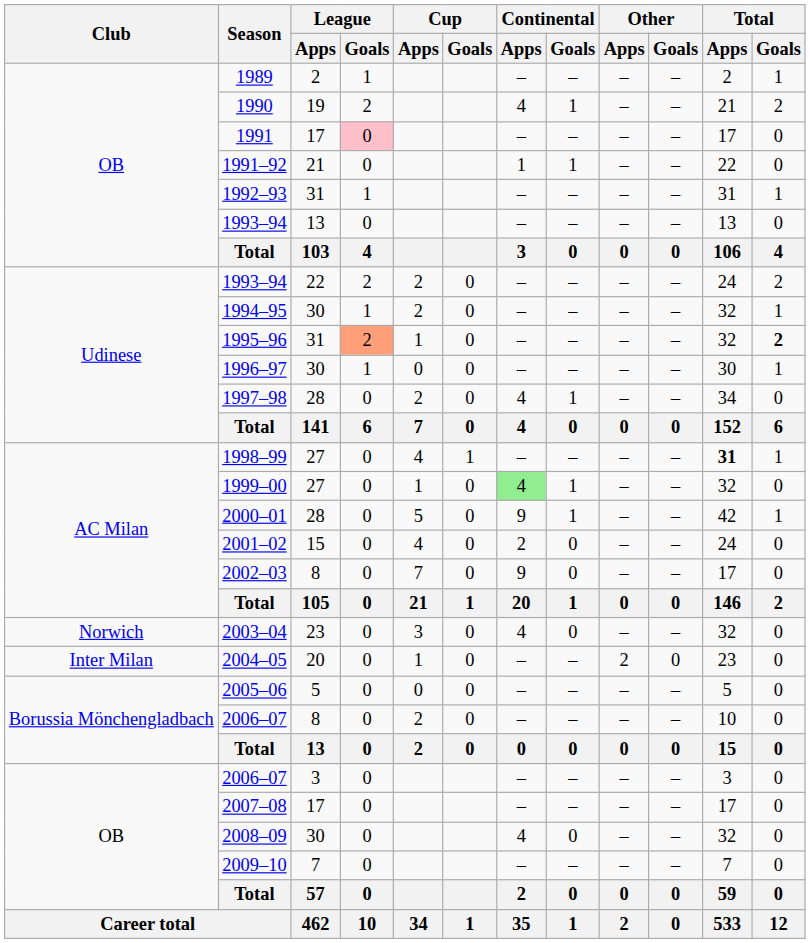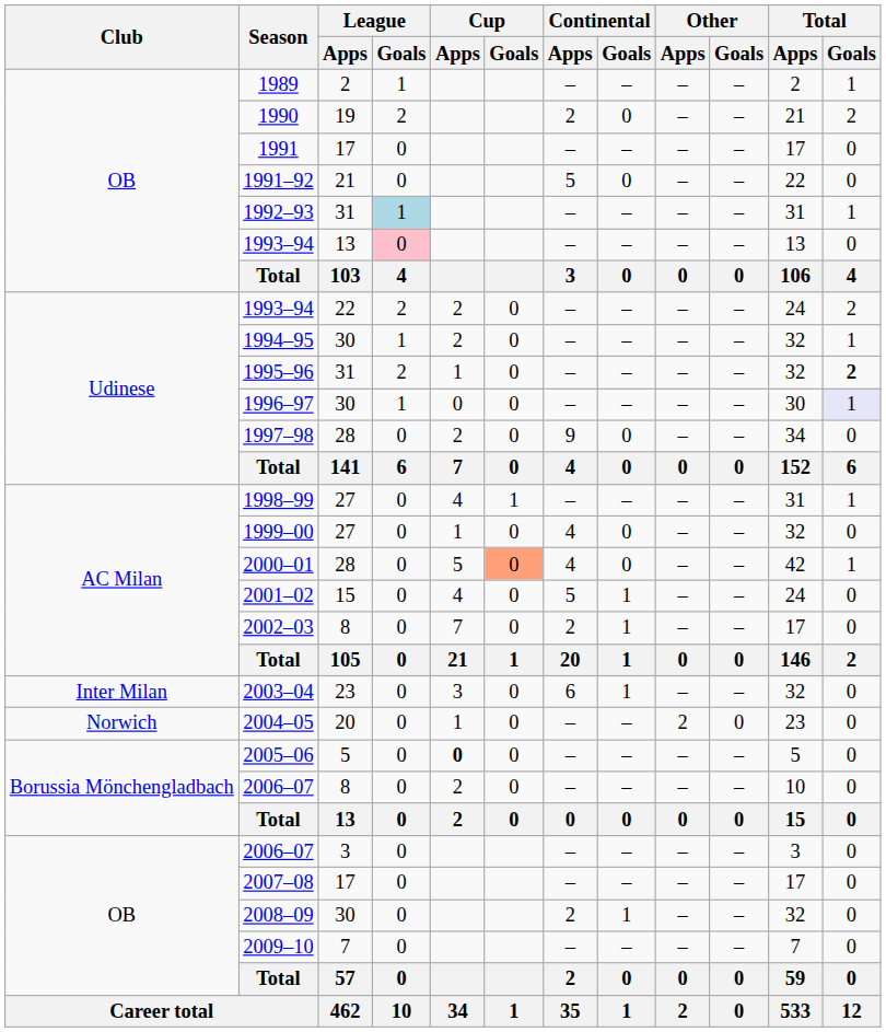 <table class="wikitable" style="text-align:center">
 <tr>
 <th rowspan="2">Club</th>
 <th rowspan="2">Season</th>
 <th colspan="2">League</th>
 <th colspan="2">Cup</th>
 <th colspan="2">Continental</th>
 <th colspan="2">Other</th>
 <th colspan="2">Total</th>
 </tr>
 <tr>
 <th>Apps</th>
 <th>Goals</th>
 <th>Apps</th>
 <th>Goals</th>
 <th>Apps</th>
 <th>Goals</th>
 <th>Apps</th>
 <th>Goals</th>
 <th>Apps</th>
 <th>Goals</th>
 </tr>
 <tr>
 <td rowspan="7"><a href='#'>OB</a></td>
 <td><a href='#'>1989</a></td>
 <td>2</td>
 <td>1</td>
 <td></td>
 <td></td>
 <td>–</td>
 <td>–</td>
 <td>–</td>
 <td>–</td>
 <td>2</td>
 <td>1</td>
 </tr>
 <tr>
 <td><a href='#'>1990</a></td>
 <td>19</td>
 <td>2</td>
 <td></td>
 <td></td>
-<td>4</td>
-<td>1</td>
+<td>2</td>
+<td>0</td>
 <td>–</td>
 <td>–</td>
 <td>21</td>
 <td>2</td>
 </tr>
 <tr>
 <td><a href='#'>1991</a></td>
 <td>17</td>
-<td style="background: pink;">0</td>
+<td>0</td>
 <td></td>
 <td></td>
 <td>–</td>
 <td>–</td>
 <td>–</td>
 <td>–</td>
 <td>17</td>
 <td>0</td>
 </tr>
 <tr>
 <td><a href='#'>1991–92</a></td>
 <td>21</td>
 <td>0</td>
 <td></td>
 <td></td>
-<td>1</td>
-<td>1</td>
+<td>5</td>
+<td>0</td>
 <td>–</td>
 <td>–</td>
 <td>22</td>
 <td>0</td>
 </tr>
 <tr>
 <td><a href='#'>1992–93</a></td>
 <td>31</td>
-<td>1</td>
+<td style="background: lightblue;">1</td>
 <td></td>
 <td></td>
 <td>–</td>
 <td>–</td>
 <td>–</td>
 <td>–</td>
 <td>31</td>
 <td>1</td>
 </tr>
 <tr>
 <td><a href='#'>1993–94</a></td>
 <td>13</td>
-<td>0</td>
+<td style="background: pink;">0</td>
 <td></td>
 <td></td>
 <td>–</td>
 <td>–</td>
 <td>–</td>
 <td>–</td>
 <td>13</td>
 <td>0</td>
 </tr>
 <tr>
 <th>Total</th>
 <th>103</th>
 <th>4</th>
 <th></th>
 <th></th>
 <th>3</th>
 <th>0</th>
 <th>0</th>
 <th>0</th>
 <th>106</th>
 <th>4</th>
 </tr>
 <tr>
 <td rowspan="6"><a href='#'>Udinese</a></td>
 <td><a href='#'>1993–94</a></td>
 <td>22</td>
 <td>2</td>
 <td>2</td>
 <td>0</td>
 <td>–</td>
 <td>–</td>
 <td>–</td>
 <td>–</td>
 <td>24</td>
 <td>2</td>
 </tr>
 <tr>
 <td><a href='#'>1994–95</a></td>
 <td>30</td>
 <td>1</td>
 <td>2</td>
 <td>0</td>
 <td>–</td>
 <td>–</td>
 <td>–</td>
 <td>–</td>
 <td>32</td>
 <td>1</td>
 </tr>
 <tr>
 <td><a href='#'>1995–96</a></td>
 <td>31</td>
-<td style="background: lightsalmon;">2</td>
+<td>2</td>
 <td>1</td>
 <td>0</td>
 <td>–</td>
 <td>–</td>
 <td>–</td>
 <td>–</td>
 <td>32</td>
 <td><strong>2</strong></td>
 </tr>
 <tr>
 <td><a href='#'>1996–97</a></td>
 <td>30</td>
 <td>1</td>
 <td>0</td>
 <td>0</td>
 <td>–</td>
 <td>–</td>
 <td>–</td>
 <td>–</td>
 <td>30</td>
-<td>1</td>
+<td style="background: lavender;">1</td>
 </tr>
 <tr>
 <td><a href='#'>1997–98</a></td>
 <td>28</td>
 <td>0</td>
 <td>2</td>
 <td>0</td>
-<td>4</td>
-<td>1</td>
+<td>9</td>
+<td>0</td>
 <td>–</td>
 <td>–</td>
 <td>34</td>
 <td>0</td>
 </tr>
 <tr>
 <th>Total</th>
 <th>141</th>
 <th>6</th>
 <th>7</th>
 <th>0</th>
 <th>4</th>
 <th>0</th>
 <th>0</th>
 <th>0</th>
 <th>152</th>
 <th>6</th>
 </tr>
 <tr>
 <td rowspan="6"><a href='#'>AC Milan</a></td>
 <td><a href='#'>1998–99</a></td>
 <td>27</td>
 <td>0</td>
 <td>4</td>
 <td>1</td>
 <td>–</td>
 <td>–</td>
 <td>–</td>
 <td>–</td>
-<td><strong>31</strong></td>
+<td>31</td>
 <td>1</td>
 </tr>
 <tr>
 <td><a href='#'>1999–00</a></td>
 <td>27</td>
 <td>0</td>
 <td>1</td>
 <td>0</td>
-<td style="background: lightgreen;">4</td>
-<td>1</td>
+<td>4</td>
+<td>0</td>
 <td>–</td>
 <td>–</td>
 <td>32</td>
 <td>0</td>
 </tr>
 <tr>
 <td><a href='#'>2000–01</a></td>
 <td>28</td>
 <td>0</td>
 <td>5</td>
+<td style="background: lightsalmon;">0</td>
+<td>4</td>
 <td>0</td>
-<td>9</td>
-<td>1</td>
 <td>–</td>
 <td>–</td>
 <td>42</td>
 <td>1</td>
 </tr>
 <tr>
 <td><a href='#'>2001–02</a></td>
 <td>15</td>
 <td>0</td>
 <td>4</td>
 <td>0</td>
-<td>2</td>
-<td>0</td>
+<td>5</td>
+<td>1</td>
 <td>–</td>
 <td>–</td>
 <td>24</td>
 <td>0</td>
 </tr>
 <tr>
 <td><a href='#'>2002–03</a></td>
 <td>8</td>
 <td>0</td>
 <td>7</td>
 <td>0</td>
-<td>9</td>
-<td>0</td>
+<td>2</td>
+<td>1</td>
 <td>–</td>
 <td>–</td>
 <td>17</td>
 <td>0</td>
 </tr>
 <tr>
 <th>Total</th>
 <th>105</th>
 <th>0</th>
 <th>21</th>
 <th>1</th>
 <th>20</th>
 <th>1</th>
 <th>0</th>
 <th>0</th>
 <th>146</th>
 <th>2</th>
 </tr>
 <tr>
-<td><a href='#'>Norwich</a></td>
+<td><a href='#'>Inter Milan</a></td>
 <td><a href='#'>2003–04</a></td>
 <td>23</td>
 <td>0</td>
 <td>3</td>
 <td>0</td>
-<td>4</td>
-<td>0</td>
+<td>6</td>
+<td>1</td>
 <td>–</td>
 <td>–</td>
 <td>32</td>
 <td>0</td>
 </tr>
 <tr>
-<td><a href='#'>Inter Milan</a></td>
+<td><a href='#'>Norwich</a></td>
 <td><a href='#'>2004–05</a></td>
 <td>20</td>
 <td>0</td>
 <td>1</td>
 <td>0</td>
 <td>–</td>
 <td>–</td>
 <td>2</td>
 <td>0</td>
 <td>23</td>
 <td>0</td>
 </tr>
 <tr>
 <td rowspan="3"><a href='#'>Borussia Mönchengladbach</a></td>
 <td><a href='#'>2005–06</a></td>
 <td>5</td>
 <td>0</td>
-<td>0</td>
+<td><strong>0</strong></td>
 <td>0</td>
 <td>–</td>
 <td>–</td>
 <td>–</td>
 <td>–</td>
 <td>5</td>
 <td>0</td>
 </tr>
 <tr>
 <td><a href='#'>2006–07</a></td>
 <td>8</td>
 <td>0</td>
 <td>2</td>
 <td>0</td>
 <td>–</td>
 <td>–</td>
 <td>–</td>
 <td>–</td>
 <td>10</td>
 <td>0</td>
 </tr>
 <tr>
 <th>Total</th>
 <th>13</th>
 <th>0</th>
 <th>2</th>
 <th>0</th>
 <th>0</th>
 <th>0</th>
 <th>0</th>
 <th>0</th>
 <th>15</th>
 <th>0</th>
 </tr>
 <tr>
 <td rowspan="5">OB</td>
 <td><a href='#'>2006–07</a></td>
 <td>3</td>
 <td>0</td>
 <td></td>
 <td></td>
 <td>–</td>
 <td>–</td>
 <td>–</td>
 <td>–</td>
 <td>3</td>
 <td>0</td>
 </tr>
 <tr>
 <td><a href='#'>2007–08</a></td>
 <td>17</td>
 <td>0</td>
 <td></td>
 <td></td>
 <td>–</td>
 <td>–</td>
 <td>–</td>
 <td>–</td>
 <td>17</td>
 <td>0</td>
 </tr>
 <tr>
 <td><a href='#'>2008–09</a></td>
 <td>30</td>
 <td>0</td>
 <td></td>
 <td></td>
-<td>4</td>
-<td>0</td>
+<td>2</td>
+<td>1</td>
 <td>–</td>
 <td>–</td>
 <td>32</td>
 <td>0</td>
 </tr>
 <tr>
 <td><a href='#'>2009–10</a></td>
 <td>7</td>
 <td>0</td>
 <td></td>
 <td></td>
 <td>–</td>
 <td>–</td>
 <td>–</td>
 <td>–</td>
 <td>7</td>
 <td>0</td>
 </tr>
 <tr>
 <th>Total</th>
 <th>57</th>
 <th>0</th>
 <th></th>
 <th></th>
 <th>2</th>
 <th>0</th>
 <th>0</th>
 <th>0</th>
 <th>59</th>
 <th>0</th>
 </tr>
 <tr>
 <th colspan="2">Career total</th>
 <th>462</th>
 <th>10</th>
 <th>34</th>
 <th>1</th>
 <th>35</th>
 <th>1</th>
 <th>2</th>
 <th>0</th>
 <th>533</th>
 <th>12</th>
 </tr>
 </table>
